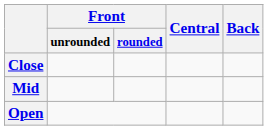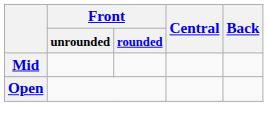 <table class="wikitable" style="text-align:center">
 <tr>
 <th rowspan="2"></th>
 <th colspan="2"><a href='#'>Front</a></th>
 <th rowspan="2"><a href='#'>Central</a></th>
 <th rowspan="2"><a href='#'>Back</a></th>
 </tr>
 <tr>
 <th><small>unrounded</small></th>
 <th><small><a href='#'>rounded</a></small></th>
-</tr>
-<tr>
-<th><a href='#'>Close</a></th>
-<td></td>
-<td></td>
-<td></td>
-<td></td>
 </tr>
 <tr>
 <th><a href='#'>Mid</a></th>
 <td></td>
 <td></td>
 <td></td>
 <td></td>
 </tr>
 <tr>
 <th><a href='#'>Open</a></th>
 <td colspan="2"></td>
 <td></td>
 <td></td>
 </tr>
 </table>
